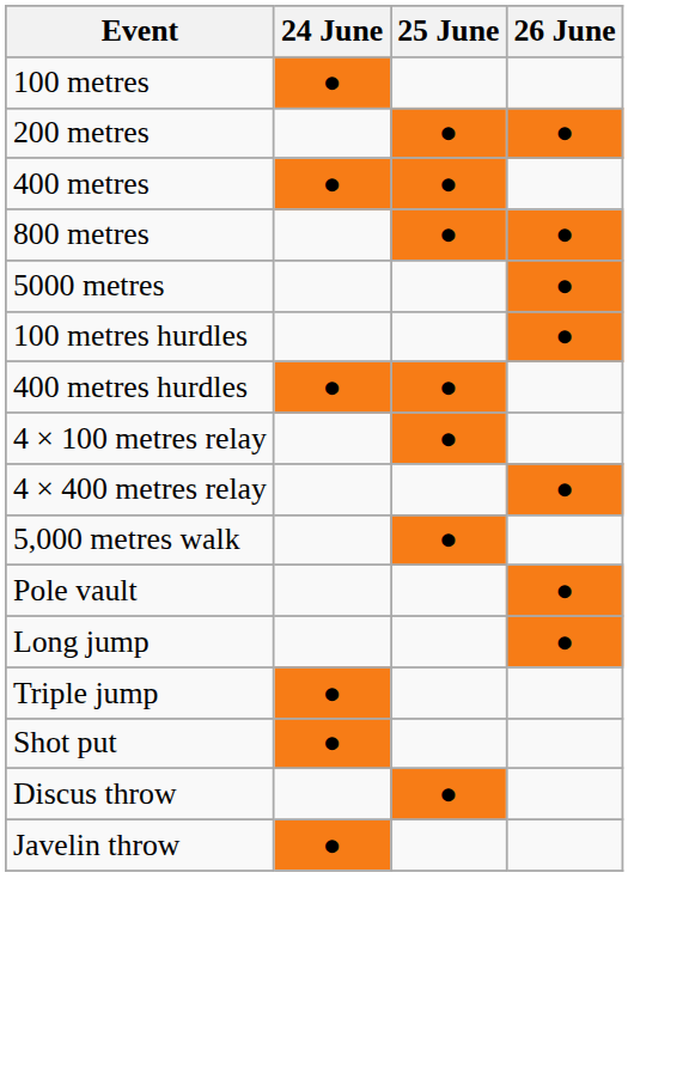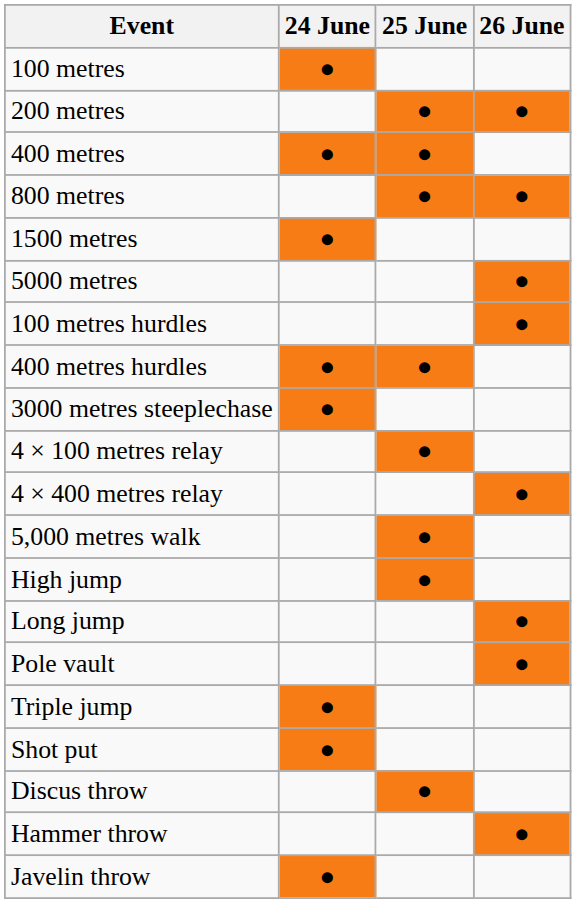 <table class="wikitable" style="text-align:center; font-size:90%">
 <tr>
 <th>Event</th>
 <th>24 June</th>
 <th>25 June</th>
 <th>26 June</th>
 </tr>
 <tr>
 <td align=left>100 metres</td>
 <td bgcolor=F77C16>●</td>
 <td></td>
 <td></td>
 </tr>
 <tr>
 <td align=left>200 metres</td>
 <td></td>
 <td bgcolor=F77C16>●</td>
 <td bgcolor=F77C16>●</td>
 </tr>
 <tr>
 <td align=left>400 metres</td>
 <td bgcolor=F77C16>●</td>
 <td bgcolor=F77C16>●</td>
 <td></td>
 </tr>
 <tr>
 <td align=left>800 metres</td>
 <td></td>
 <td bgcolor=F77C16>●</td>
 <td bgcolor=F77C16>●</td>
 </tr>
 <tr>
+<td align=left>1500 metres</td>
+<td bgcolor=F77C16>●</td>
+<td></td>
+<td></td>
+</tr>
+<tr>
 <td align=left>5000 metres</td>
 <td></td>
 <td></td>
 <td bgcolor=F77C16>●</td>
 </tr>
 <tr>
 <td align=left>100 metres hurdles</td>
 <td></td>
 <td></td>
 <td bgcolor=F77C16>●</td>
 </tr>
 <tr>
 <td align=left>400 metres hurdles</td>
 <td bgcolor=F77C16>●</td>
 <td bgcolor=F77C16>●</td>
+<td></td>
+</tr>
+<tr>
+<td align=left>3000 metres steeplechase</td>
+<td bgcolor=F77C16>●</td>
+<td></td>
 <td></td>
 </tr>
 <tr>
 <td align=left>4 × 100 metres relay</td>
 <td></td>
 <td bgcolor=F77C16>●</td>
 <td></td>
 </tr>
 <tr>
 <td align=left>4 × 400 metres relay</td>
 <td></td>
 <td></td>
 <td bgcolor=F77C16>●</td>
 </tr>
 <tr>
 <td align=left>5,000 metres walk</td>
 <td></td>
 <td bgcolor=F77C16>●</td>
 <td></td>
 </tr>
 <tr>
-<td align=left>Pole vault</td>
+<td align=left>High jump</td>
+<td></td>
+<td bgcolor=F77C16>●</td>
+<td></td>
+</tr>
+<tr>
+<td align=left>Long jump</td>
 <td></td>
 <td></td>
 <td bgcolor=F77C16>●</td>
 </tr>
 <tr>
-<td align=left>Long jump</td>
+<td align=left>Pole vault</td>
 <td></td>
 <td></td>
 <td bgcolor=F77C16>●</td>
 </tr>
 <tr>
 <td align=left>Triple jump</td>
 <td bgcolor=F77C16>●</td>
 <td></td>
 <td></td>
 </tr>
 <tr>
 <td align=left>Shot put</td>
 <td bgcolor=F77C16>●</td>
 <td></td>
 <td></td>
 </tr>
 <tr>
 <td align=left>Discus throw</td>
 <td></td>
 <td bgcolor=F77C16>●</td>
 <td></td>
 </tr>
 <tr>
+<td align=left>Hammer throw</td>
+<td></td>
+<td></td>
+<td bgcolor=F77C16>●</td>
+</tr>
+<tr>
 <td align=left>Javelin throw</td>
 <td bgcolor=F77C16>●</td>
 <td></td>
 <td></td>
 </tr>
 </table>
